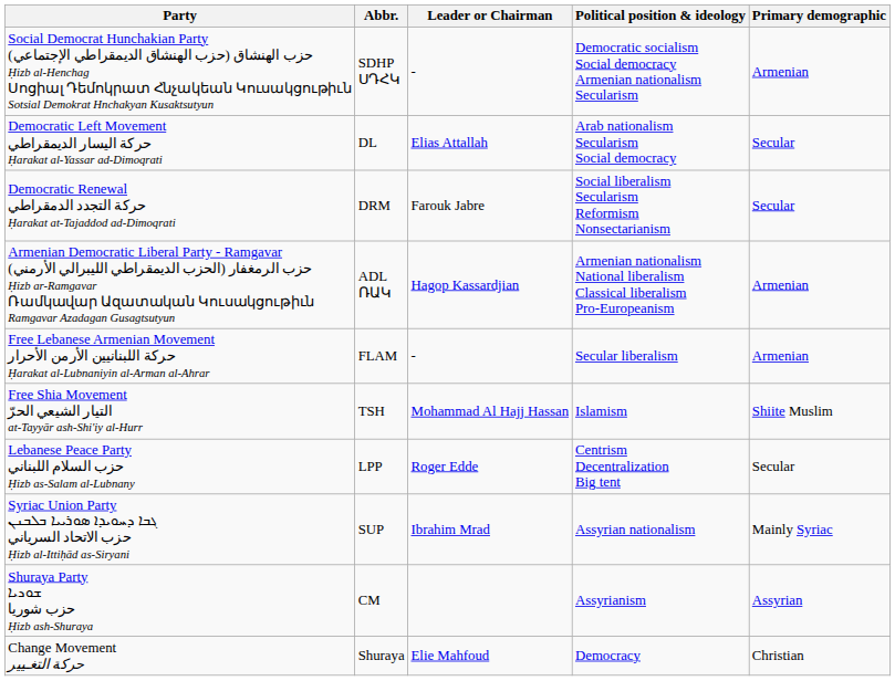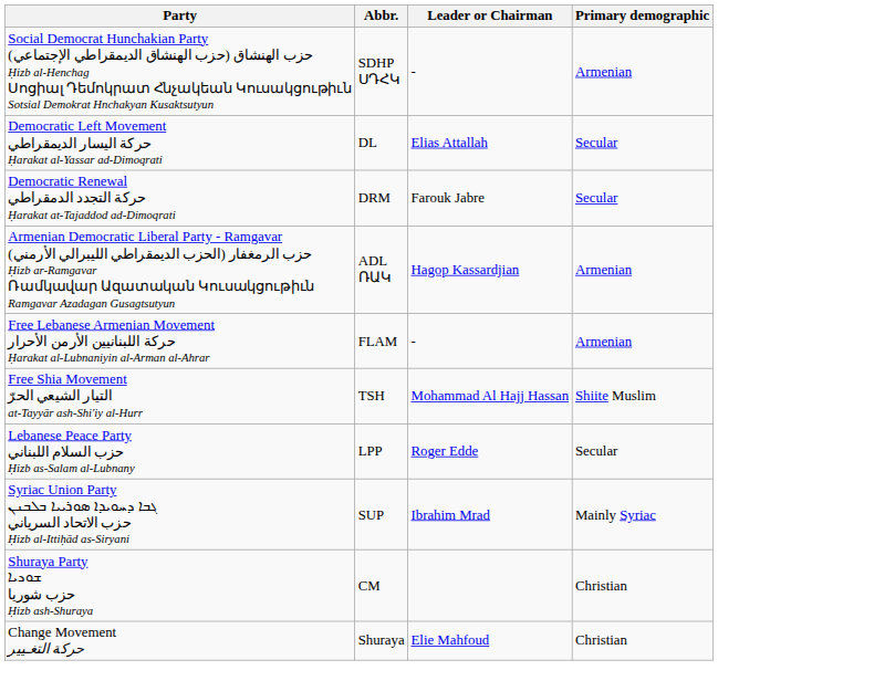 <table class="wikitable sortable">
 <tr>
 <th>Party</th>
 <th>Abbr.</th>
 <th>Leader or Chairman</th>
-<th>Political position & ideology</th>
 <th>Primary demographic</th>
 </tr>
 <tr>
 <td><a href='#'>Social Democrat Hunchakian Party</a><br><span>حزب الهنشاق (حزب الهنشاق الديمقراطي الإجتماعي)</span><br><small><em>Ḥizb al-Henchag</em></small><br>Սոցիալ Դեմոկրատ Հնչակեան Կուսակցութիւն<br><small><em>Sotsial Demokrat Hnchakyan Kusaktsutyun</em></small></td>
 <td>SDHP<br>ՍԴՀԿ</td>
 <td>-</td>
-<td><a href='#'>Democratic socialism</a> <br> <a href='#'>Social democracy</a> <br> <a href='#'>Armenian nationalism</a> <br> <a href='#'>Secularism</a></td>
 <td><a href='#'>Armenian</a></td>
 </tr>
 <tr>
 <td><a href='#'>Democratic Left Movement</a><br> <span>حركة اليسار الديمقراطي</span><br><small><em>Ḥarakat al-Yassar ad-Dimoqrati</em></small></td>
 <td>DL</td>
 <td><a href='#'>Elias Attallah</a></td>
-<td><a href='#'>Arab nationalism</a><br><a href='#'>Secularism</a><br><a href='#'>Social democracy</a></td>
 <td><a href='#'>Secular</a></td>
 </tr>
 <tr>
 <td><a href='#'>Democratic Renewal</a><br> <span>حركة التجدد الدمقراطي</span><br><small><em>Ḥarakat at-Tajaddod ad-Dimoqrati</em></small></td>
 <td>DRM</td>
 <td>Farouk Jabre</td>
-<td><a href='#'>Social liberalism</a><br><a href='#'>Secularism</a> <br> <a href='#'>Reformism</a> <br> <a href='#'>Nonsectarianism</a></td>
 <td><a href='#'>Secular</a></td>
 </tr>
 <tr>
 <td><a href='#'>Armenian Democratic Liberal Party - Ramgavar</a><br><span>حزب الرمغفار (الحزب الديمقراطي الليبرالي الأرمني)</span><br><small><em>Ḥizb ar-Ramgavar</em></small><br>Ռամկավար Ազատական Կուսակցութիւն<br><small><em>Ramgavar Azadagan Gusagtsutyun</em></small></td>
 <td>ADL<br> ՌԱԿ</td>
 <td><a href='#'>Hagop Kassardjian</a></td>
-<td><a href='#'>Armenian nationalism</a> <br> <a href='#'>National liberalism</a> <br> <a href='#'>Classical liberalism</a> <br> <a href='#'>Pro-Europeanism</a></td>
 <td><a href='#'>Armenian</a></td>
 </tr>
 <tr>
 <td><a href='#'>Free Lebanese Armenian Movement</a><br> <span>حركة اللبنانيين الأرمن الأحرار</span><br><small><em>Ḥarakat al-Lubnaniyin al-Arman al-Ahrar</em></small></td>
 <td>FLAM</td>
 <td>-</td>
-<td><a href='#'>Secular liberalism</a></td>
 <td><a href='#'>Armenian</a></td>
 </tr>
 <tr>
 <td><a href='#'>Free Shia Movement</a><br> <span>التيار الشيعي الحرّ</span><br><small><em>at-Tayyār ash-Shi'iy al-Hurr</em></small></td>
 <td>TSH</td>
 <td><a href='#'>Mohammad Al Hajj Hassan</a></td>
-<td><a href='#'>Islamism</a></td>
 <td><a href='#'>Shiite</a> Muslim</td>
 </tr>
 <tr>
 <td><a href='#'>Lebanese Peace Party</a><br> <span>حزب السلام اللبناني</span><br><small><em>Ḥizb as-Salam al-Lubnany</em></small></td>
 <td>LPP</td>
 <td><a href='#'>Roger Edde</a></td>
-<td><a href='#'>Centrism</a><br><a href='#'>Decentralization</a><br><a href='#'>Big tent</a></td>
 <td>Secular</td>
 </tr>
 <tr>
 <td><a href='#'>Syriac Union Party</a><br><span>ܓܒܐ ܕܚܘܝܕܐ ܣܘܪܝܝܐ ܒܠܒܢܢ</span><br><span>حزب الاتحاد السرياني</span><br><small><em>Ḥizb al-Ittiḥād as-Siryani</em></small></td>
 <td>SUP</td>
 <td><a href='#'>Ibrahim Mrad</a></td>
-<td><a href='#'>Assyrian nationalism</a></td>
 <td>Mainly <a href='#'>Syriac</a></td>
 </tr>
 <tr>
 <td><a href='#'>Shuraya Party</a><br><span>ܫܘܖܝܐ</span><br><span>حزب شوريا</span><br><small><em>Ḥizb ash-Shuraya</em></small></td>
 <td>CM</td>
 <td></td>
-<td><a href='#'>Assyrianism</a></td>
-<td><a href='#'>Assyrian</a></td>
+<td>Christian</td>
 </tr>
 <tr>
 <td>Change Movement<br><em>حركة التغـيير</em></td>
 <td>Shuraya</td>
 <td><a href='#'>Elie Mahfoud</a></td>
-<td><a href='#'>Democracy</a></td>
 <td>Christian</td>
 </tr>
 </table>
